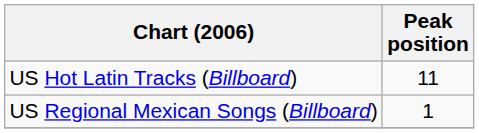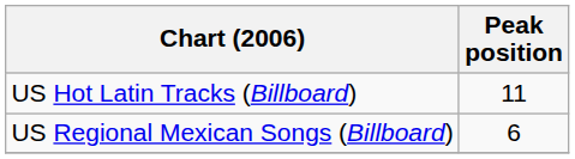 <table class="wikitable">
 <tr>
 <th align="left">Chart (2006)</th>
 <th align="left">Peak<br>position</th>
 </tr>
 <tr>
 <td align="left">US <a href='#'>Hot Latin Tracks</a> (<a href='#'><em>Billboard</em></a>)</td>
 <td align="center">11</td>
 </tr>
 <tr>
 <td align="left">US <a href='#'>Regional Mexican Songs</a> (<a href='#'><em>Billboard</em></a>)</td>
-<td align="center">1</td>
+<td align="center">6</td>
 </tr>
 <tr>
 </tr>
 </table>
